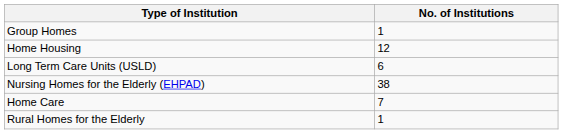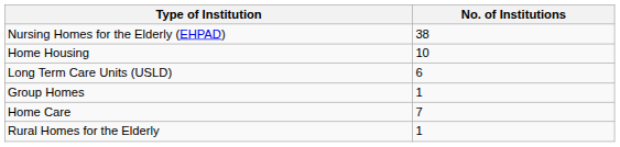 <table class="wikitable centre" width="50%">
 <tr>
 <th>Type of Institution</th>
 <th>No. of Institutions</th>
 </tr>
 <tr>
-<td>Group Homes</td>
-<td>1</td>
+<td>Nursing Homes for the Elderly (<a href='#'>EHPAD</a>)</td>
+<td>38</td>
 </tr>
 <tr>
 <td>Home Housing</td>
-<td>12</td>
+<td>10</td>
 </tr>
 <tr>
 <td>Long Term Care Units (USLD)</td>
 <td>6</td>
 </tr>
 <tr>
-<td>Nursing Homes for the Elderly (<a href='#'>EHPAD</a>)</td>
-<td>38</td>
+<td>Group Homes</td>
+<td>1</td>
 </tr>
 <tr>
 <td>Home Care</td>
 <td>7</td>
 </tr>
 <tr>
 <td>Rural Homes for the Elderly</td>
 <td>1</td>
 </tr>
 </table>
